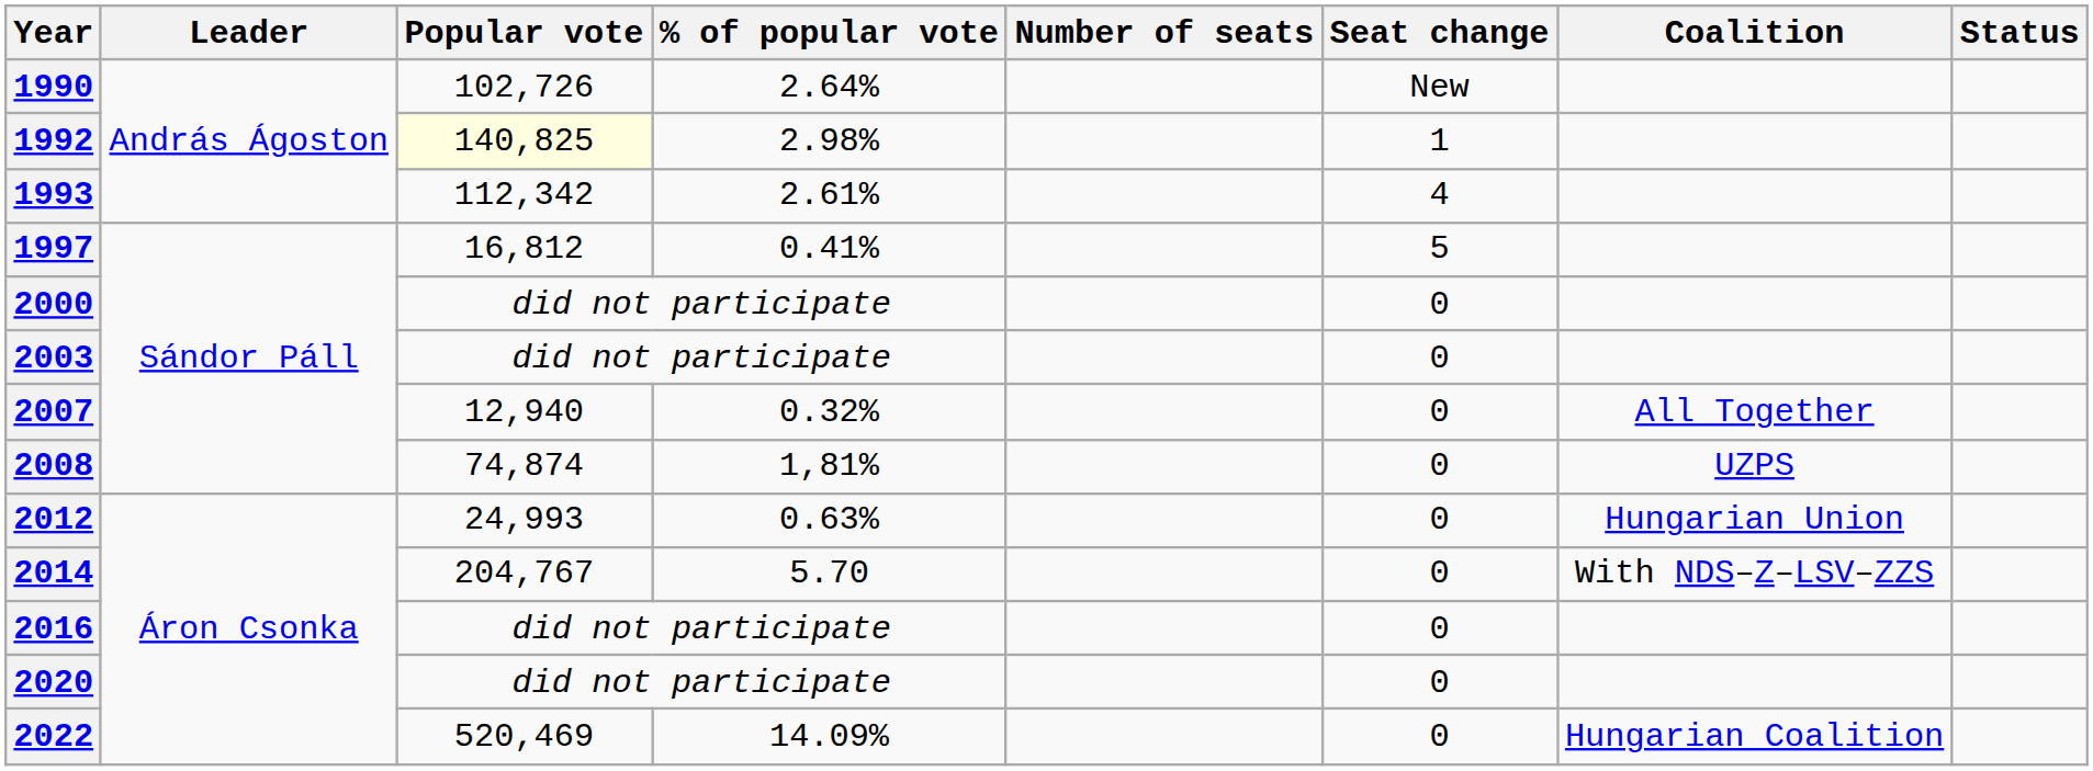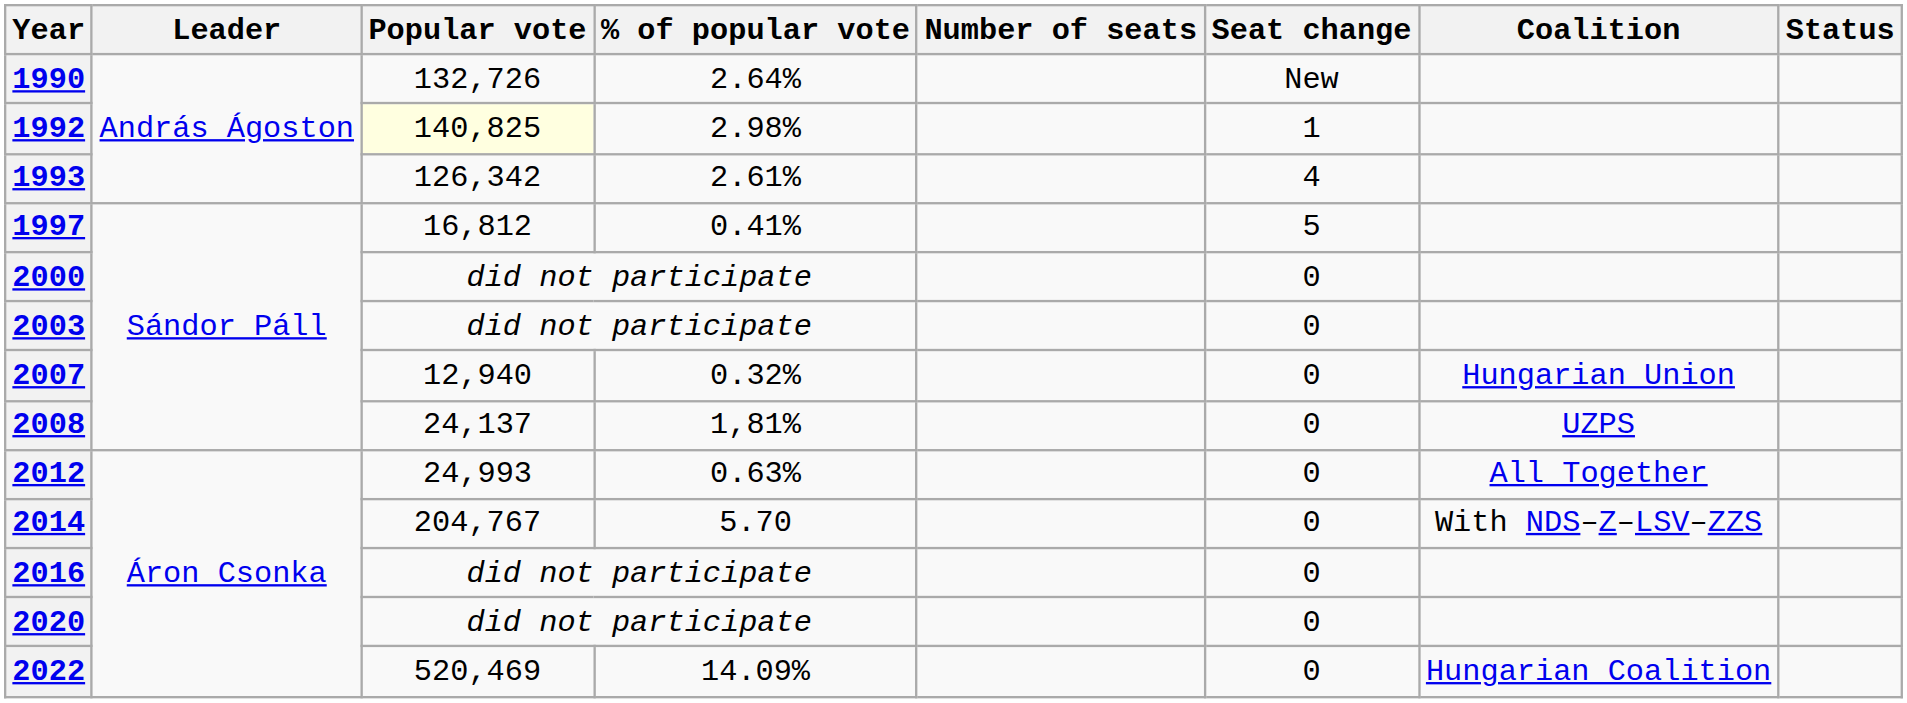 <table class="wikitable sortable" style="text-align:center">
 <tr>
 <th>Year</th>
 <th>Leader</th>
 <th>Popular vote</th>
 <th>% of popular vote</th>
 <th>Number of seats</th>
 <th>Seat change</th>
 <th>Coalition</th>
 <th rowspan=>Status</th>
 </tr>
 <tr>
 <th><a href='#'>1990</a></th>
 <td rowspan=3><a href='#'>András Ágoston</a></td>
-<td>102,726</td>
+<td>132,726</td>
 <td>2.64%</td>
 <td></td>
 <td>New</td>
 <td></td>
 <td></td>
 </tr>
 <tr>
 <th><a href='#'>1992</a></th>
 <td style="background: lightyellow;">140,825</td>
 <td>2.98%</td>
 <td></td>
 <td> 1</td>
 <td></td>
 <td></td>
 </tr>
 <tr>
 <th><a href='#'>1993</a></th>
-<td>112,342</td>
+<td>126,342</td>
 <td>2.61%</td>
 <td></td>
 <td> 4</td>
 <td></td>
 <td></td>
 </tr>
 <tr>
 <th><a href='#'>1997</a></th>
 <td rowspan=5><a href='#'>Sándor Páll</a></td>
 <td>16,812</td>
 <td>0.41%</td>
 <td></td>
 <td> 5</td>
 <td></td>
 <td></td>
 </tr>
 <tr>
 <th><a href='#'>2000</a></th>
 <td colspan="2"><em>did not participate</em></td>
 <td></td>
 <td> 0</td>
 <td></td>
 <td></td>
 </tr>
 <tr>
 <th><a href='#'>2003</a></th>
 <td colspan="2"><em>did not participate</em></td>
 <td></td>
 <td> 0</td>
 <td></td>
 <td></td>
 </tr>
 <tr>
 <th><a href='#'>2007</a></th>
 <td>12,940</td>
 <td>0.32%</td>
 <td></td>
 <td> 0</td>
-<td><a href='#'>All Together</a></td>
+<td><a href='#'>Hungarian Union</a></td>
 <td></td>
 </tr>
 <tr>
 <th><a href='#'>2008</a></th>
-<td>74,874</td>
+<td>24,137</td>
 <td>1,81%</td>
 <td></td>
 <td> 0</td>
 <td><a href='#'>UZPS</a></td>
 <td></td>
 </tr>
 <tr>
 <th><a href='#'>2012</a></th>
 <td rowspan=5><a href='#'>Áron Csonka</a></td>
 <td>24,993</td>
 <td>0.63%</td>
 <td></td>
 <td> 0</td>
-<td><a href='#'>Hungarian Union</a></td>
+<td><a href='#'>All Together</a></td>
 <td></td>
 </tr>
 <tr>
 <th><a href='#'>2014</a></th>
 <td>204,767</td>
 <td>5.70</td>
 <td></td>
 <td> 0</td>
 <td>With <a href='#'>NDS</a>–<a href='#'>Z</a>–<a href='#'>LSV</a>–<a href='#'>ZZS</a></td>
 <td></td>
 </tr>
 <tr>
 <th><a href='#'>2016</a></th>
 <td colspan="2"><em>did not participate</em></td>
 <td></td>
 <td> 0</td>
 <td></td>
 <td></td>
 </tr>
 <tr>
 <th><a href='#'>2020</a></th>
 <td colspan="2"><em>did not participate</em></td>
 <td></td>
 <td> 0</td>
 <td></td>
 <td></td>
 </tr>
 <tr>
 <th><a href='#'>2022</a></th>
 <td>520,469</td>
 <td>14.09%</td>
 <td></td>
 <td> 0</td>
 <td><a href='#'>Hungarian Coalition</a></td>
 <td></td>
 </tr>
 </table>
